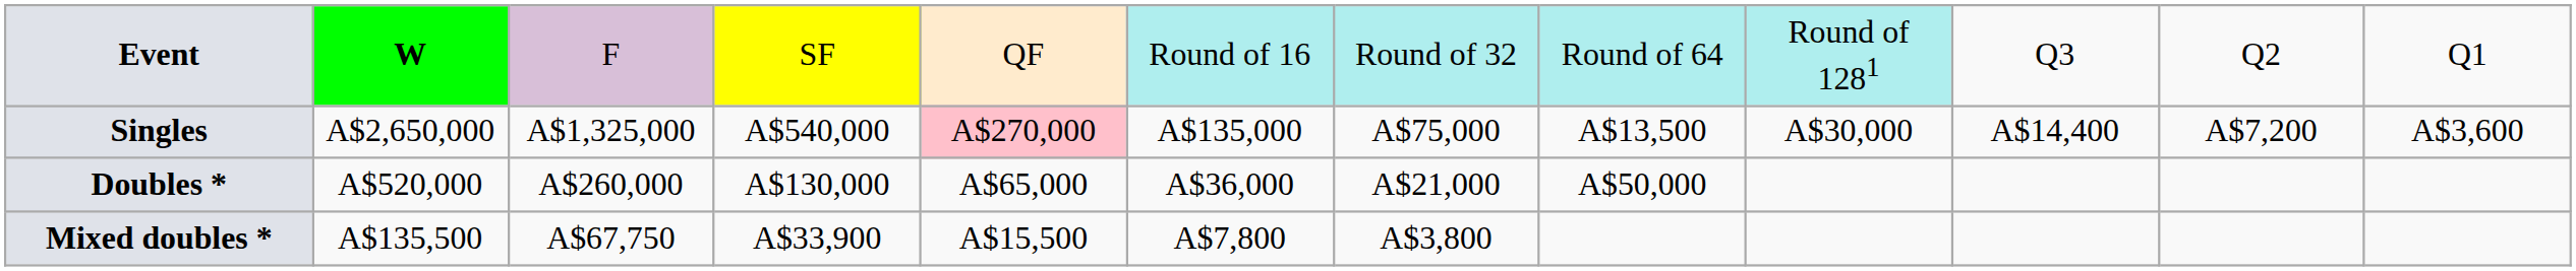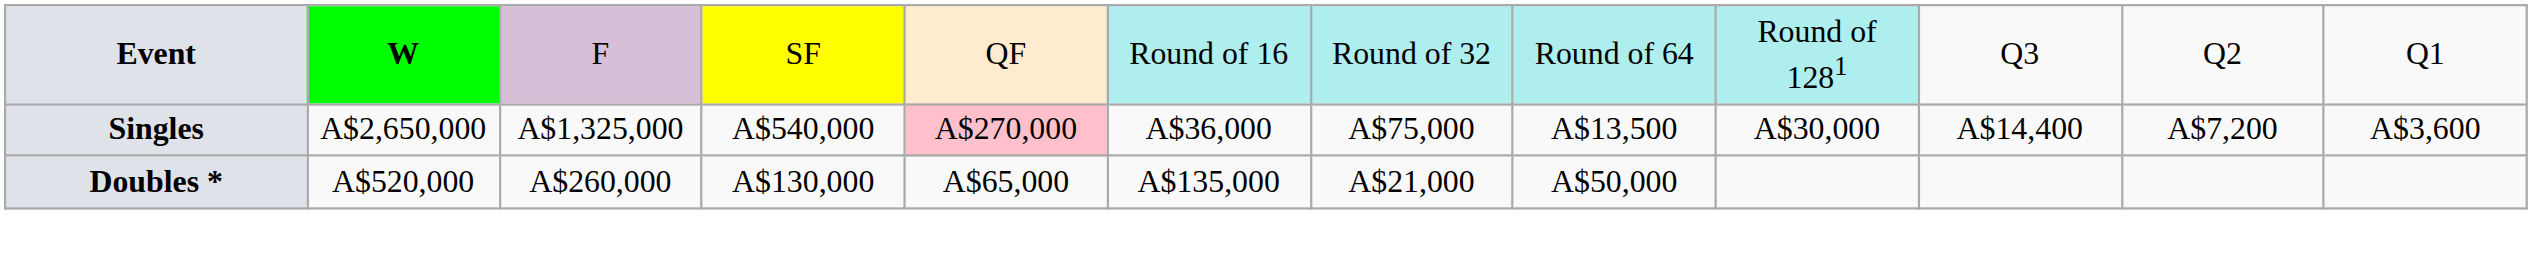 <table class="wikitable" style="font-size:90%;text-align:center">
 <tr>
 <td style="width:130px; background:#dfe2e9;"><strong>Event</strong></td>
 <td style="width:80px; background:lime;"><strong>W</strong></td>
 <td style="width:85px; background:thistle;">F</td>
 <td style="width:85px; background:#ff0;">SF</td>
 <td style="width:85px; background:#ffebcd;">QF</td>
 <td style="width:85px; background:#afeeee;">Round of 16</td>
 <td style="width:85px; background:#afeeee;">Round of 32</td>
 <td style="width:85px; background:#afeeee;">Round of 64</td>
 <td style="width:85px; background:#afeeee;">Round of 128<sup>1</sup></td>
 <td style="width:85px;">Q3</td>
 <td style="width:85px;">Q2</td>
 <td style="width:85px;">Q1</td>
 </tr>
 <tr>
 <td style="background:#dfe2e9;"><strong>Singles</strong></td>
 <td>A$2,650,000</td>
 <td>A$1,325,000</td>
 <td>A$540,000</td>
 <td style="background: pink;">A$270,000</td>
-<td>A$135,000</td>
+<td>A$36,000</td>
 <td>A$75,000</td>
 <td>A$13,500</td>
 <td>A$30,000</td>
 <td>A$14,400</td>
 <td>A$7,200</td>
 <td>A$3,600</td>
 </tr>
 <tr>
 <td style="background:#dfe2e9;"><strong>Doubles *</strong></td>
 <td>A$520,000</td>
 <td>A$260,000</td>
 <td>A$130,000</td>
 <td>A$65,000</td>
-<td>A$36,000</td>
+<td>A$135,000</td>
 <td>A$21,000</td>
 <td>A$50,000</td>
 <td></td>
 <td></td>
 <td></td>
 <td></td>
 </tr>
-<tr>
-<td style="background:#dfe2e9;"><strong>Mixed doubles *</strong></td>
-<td>A$135,500</td>
-<td>A$67,750</td>
-<td>A$33,900</td>
-<td>A$15,500</td>
-<td>A$7,800</td>
-<td>A$3,800</td>
-<td></td>
-<td></td>
-<td></td>
-<td></td>
-<td><br></td>
-</tr>
 </table>
